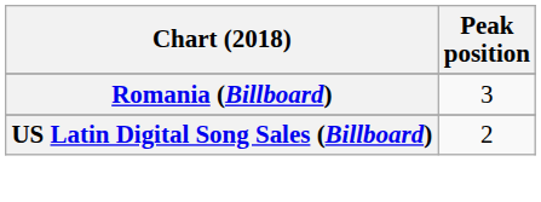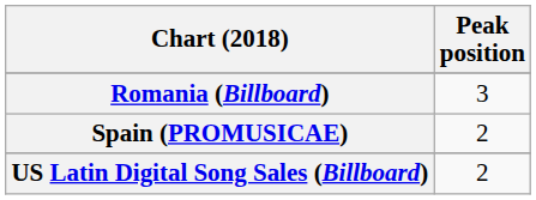 <table class="wikitable sortable plainrowheaders" style="text-align:center">
 <tr>
 <th scope="col">Chart (2018)</th>
 <th scope="col">Peak<br>position</th>
 </tr>
 <tr>
 </tr>
 <tr>
 </tr>
 <tr>
 </tr>
 <tr>
 <th scope="row"><a href='#'>Romania</a> (<em><a href='#'>Billboard</a></em>)</th>
 <td>3</td>
 </tr>
 <tr>
+<th scope="row">Spain (<a href='#'>PROMUSICAE</a>)</th>
+<td>2</td>
+</tr>
+<tr>
 </tr>
 <tr>
 </tr>
 <tr>
 </tr>
 <tr>
 <th scope="row">US <a href='#'>Latin Digital Song Sales</a> (<em><a href='#'>Billboard</a></em>)</th>
 <td>2</td>
 </tr>
 </table>
